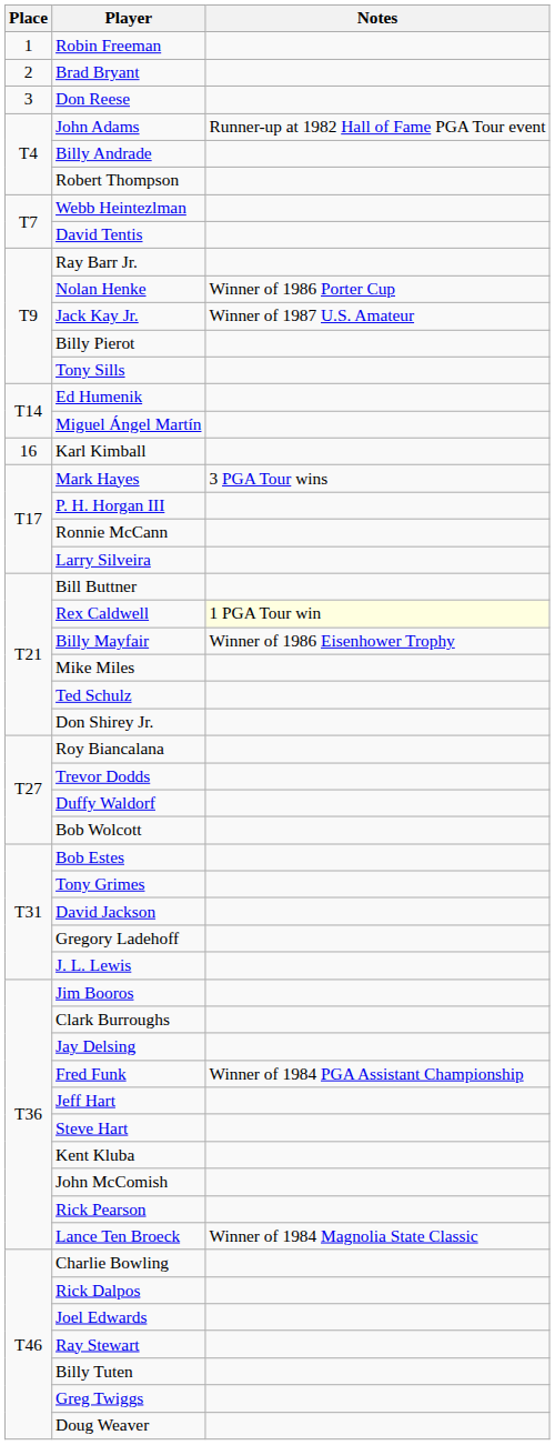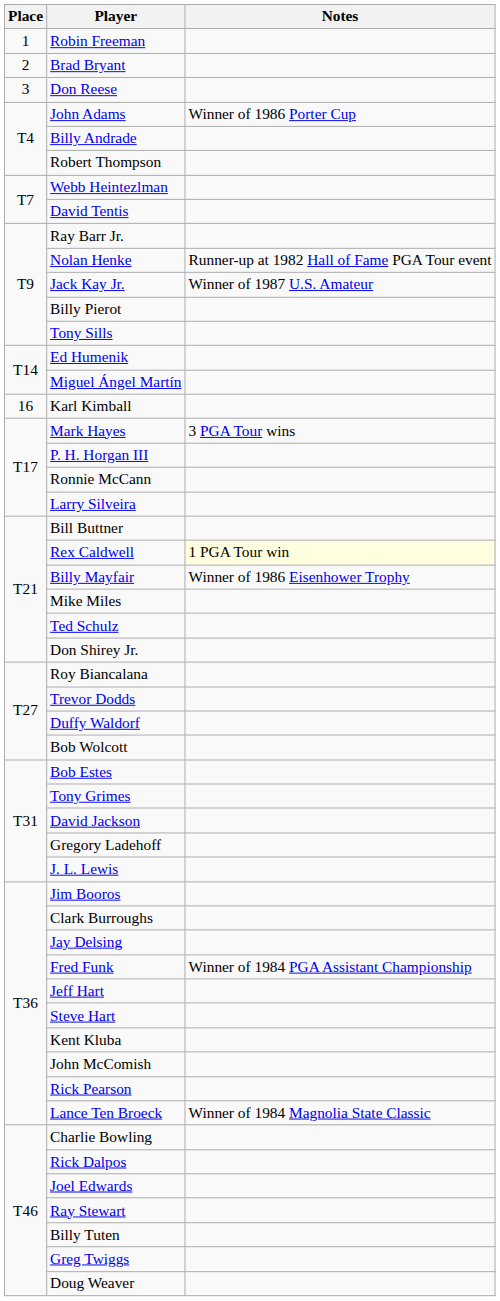 <table class="wikitable sortable">
 <tr>
 <th>Place</th>
 <th>Player</th>
 <th>Notes</th>
 </tr>
 <tr>
 <td align=center>1</td>
 <td> <a href='#'>Robin Freeman</a></td>
 <td></td>
 </tr>
 <tr>
 <td align=center>2</td>
 <td> <a href='#'>Brad Bryant</a></td>
 <td></td>
 </tr>
 <tr>
 <td align=center>3</td>
 <td> <a href='#'>Don Reese</a></td>
 <td></td>
 </tr>
 <tr>
 <td rowspan=3 align=center>T4</td>
 <td> <a href='#'>John Adams</a></td>
-<td>Runner-up at 1982 <a href='#'>Hall of Fame</a> PGA Tour event</td>
+<td>Winner of 1986 <a href='#'>Porter Cup</a></td>
 </tr>
 <tr>
 <td> <a href='#'>Billy Andrade</a></td>
 <td></td>
 </tr>
 <tr>
 <td> Robert Thompson</td>
 <td></td>
 </tr>
 <tr>
 <td rowspan=2 align=center>T7</td>
 <td> <a href='#'>Webb Heintezlman</a></td>
 <td></td>
 </tr>
 <tr>
 <td> <a href='#'>David Tentis</a></td>
 <td></td>
 </tr>
 <tr>
 <td rowspan=5 align=center>T9</td>
 <td> Ray Barr Jr.</td>
 <td></td>
 </tr>
 <tr>
 <td> <a href='#'>Nolan Henke</a></td>
-<td>Winner of 1986 <a href='#'>Porter Cup</a></td>
+<td>Runner-up at 1982 <a href='#'>Hall of Fame</a> PGA Tour event</td>
 </tr>
 <tr>
 <td> <a href='#'>Jack Kay Jr.</a></td>
 <td>Winner of 1987 <a href='#'>U.S. Amateur</a></td>
 </tr>
 <tr>
 <td> Billy Pierot</td>
 <td></td>
 </tr>
 <tr>
 <td> <a href='#'>Tony Sills</a></td>
 <td></td>
 </tr>
 <tr>
 <td rowspan=2 align=center>T14</td>
 <td> <a href='#'>Ed Humenik</a></td>
 <td></td>
 </tr>
 <tr>
 <td> <a href='#'>Miguel Ángel Martín</a></td>
 <td></td>
 </tr>
 <tr>
 <td align=center>16</td>
 <td> Karl Kimball</td>
 <td></td>
 </tr>
 <tr>
 <td rowspan=4 align=center>T17</td>
 <td> <a href='#'>Mark Hayes</a></td>
 <td>3 <a href='#'>PGA Tour</a> wins</td>
 </tr>
 <tr>
 <td> <a href='#'>P. H. Horgan III</a></td>
 <td></td>
 </tr>
 <tr>
 <td> Ronnie McCann</td>
 <td></td>
 </tr>
 <tr>
 <td> <a href='#'>Larry Silveira</a></td>
 <td></td>
 </tr>
 <tr>
 <td rowspan=6 align=center>T21</td>
 <td> Bill Buttner</td>
 <td></td>
 </tr>
 <tr>
 <td> <a href='#'>Rex Caldwell</a></td>
 <td style="background: lightyellow;">1 PGA Tour win</td>
 </tr>
 <tr>
 <td> <a href='#'>Billy Mayfair</a></td>
 <td>Winner of 1986 <a href='#'>Eisenhower Trophy</a></td>
 </tr>
 <tr>
 <td> Mike Miles</td>
 <td></td>
 </tr>
 <tr>
 <td> <a href='#'>Ted Schulz</a></td>
 <td></td>
 </tr>
 <tr>
 <td> Don Shirey Jr.</td>
 <td></td>
 </tr>
 <tr>
 <td rowspan=4 align=center>T27</td>
 <td> Roy Biancalana</td>
 <td></td>
 </tr>
 <tr>
 <td> <a href='#'>Trevor Dodds</a></td>
 <td></td>
 </tr>
 <tr>
 <td> <a href='#'>Duffy Waldorf</a></td>
 <td></td>
 </tr>
 <tr>
 <td> Bob Wolcott</td>
 <td></td>
 </tr>
 <tr>
 <td rowspan=5 align=center>T31</td>
 <td> <a href='#'>Bob Estes</a></td>
 <td></td>
 </tr>
 <tr>
 <td> <a href='#'>Tony Grimes</a></td>
 <td></td>
 </tr>
 <tr>
 <td> <a href='#'>David Jackson</a></td>
 <td></td>
 </tr>
 <tr>
 <td> Gregory Ladehoff</td>
 <td></td>
 </tr>
 <tr>
 <td> <a href='#'>J. L. Lewis</a></td>
 <td></td>
 </tr>
 <tr>
 <td rowspan=10 align=center>T36</td>
 <td> <a href='#'>Jim Booros</a></td>
 <td></td>
 </tr>
 <tr>
 <td> Clark Burroughs</td>
 <td></td>
 </tr>
 <tr>
 <td> <a href='#'>Jay Delsing</a></td>
 <td></td>
 </tr>
 <tr>
 <td> <a href='#'>Fred Funk</a></td>
 <td>Winner of 1984 <a href='#'>PGA Assistant Championship</a></td>
 </tr>
 <tr>
 <td> <a href='#'>Jeff Hart</a></td>
 <td></td>
 </tr>
 <tr>
 <td> <a href='#'>Steve Hart</a></td>
 <td></td>
 </tr>
 <tr>
 <td> Kent Kluba</td>
 <td></td>
 </tr>
 <tr>
 <td> John McComish</td>
 <td></td>
 </tr>
 <tr>
 <td> <a href='#'>Rick Pearson</a></td>
 <td></td>
 </tr>
 <tr>
 <td> <a href='#'>Lance Ten Broeck</a></td>
 <td>Winner of 1984 <a href='#'>Magnolia State Classic</a></td>
 </tr>
 <tr>
 <td rowspan=7 align=center>T46</td>
 <td> Charlie Bowling</td>
 <td></td>
 </tr>
 <tr>
 <td> <a href='#'>Rick Dalpos</a></td>
 <td></td>
 </tr>
 <tr>
 <td> <a href='#'>Joel Edwards</a></td>
 <td></td>
 </tr>
 <tr>
 <td> <a href='#'>Ray Stewart</a></td>
 <td></td>
 </tr>
 <tr>
 <td> Billy Tuten</td>
 <td></td>
 </tr>
 <tr>
 <td> <a href='#'>Greg Twiggs</a></td>
 <td></td>
 </tr>
 <tr>
 <td> Doug Weaver</td>
 <td></td>
 </tr>
 </table>
